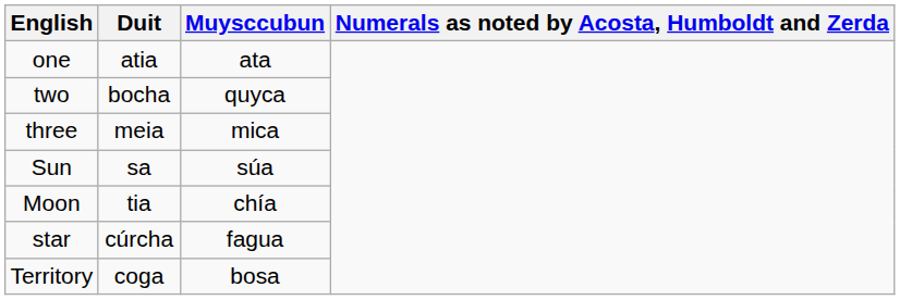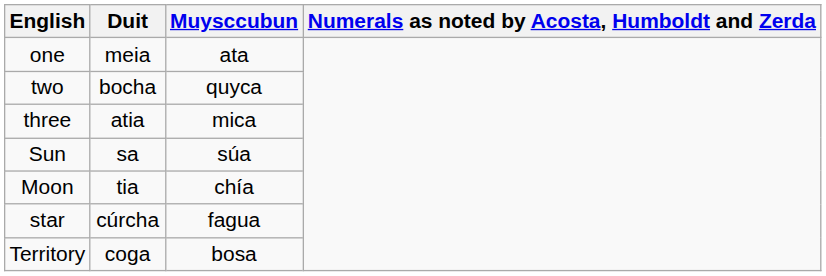 <table class="wikitable" border="1">
 <tr>
 <th width=50px>English</th>
 <th width=50px>Duit</th>
 <th width=50px><a href='#'>Muysccubun</a></th>
 <th><a href='#'>Numerals</a> as noted by <a href='#'>Acosta</a>, <a href='#'>Humboldt</a> and <a href='#'>Zerda</a></th>
 </tr>
 <tr align=center>
 <td>one</td>
-<td>atia</td>
+<td>meia</td>
 <td>ata</td>
 <td rowspan=7></td>
 </tr>
 <tr align=center>
 <td>two</td>
 <td>bocha</td>
 <td>quyca</td>
 </tr>
 <tr align=center>
 <td>three</td>
-<td>meia</td>
+<td>atia</td>
 <td>mica</td>
 </tr>
 <tr align=center>
 <td>Sun</td>
 <td>sa</td>
 <td>súa</td>
 </tr>
 <tr align=center>
 <td>Moon</td>
 <td>tia</td>
 <td>chía</td>
 </tr>
 <tr align=center>
 <td>star</td>
 <td>cúrcha</td>
 <td>fagua</td>
 </tr>
 <tr align=center>
 <td>Territory</td>
 <td>coga</td>
 <td>bosa</td>
 </tr>
 </table>
